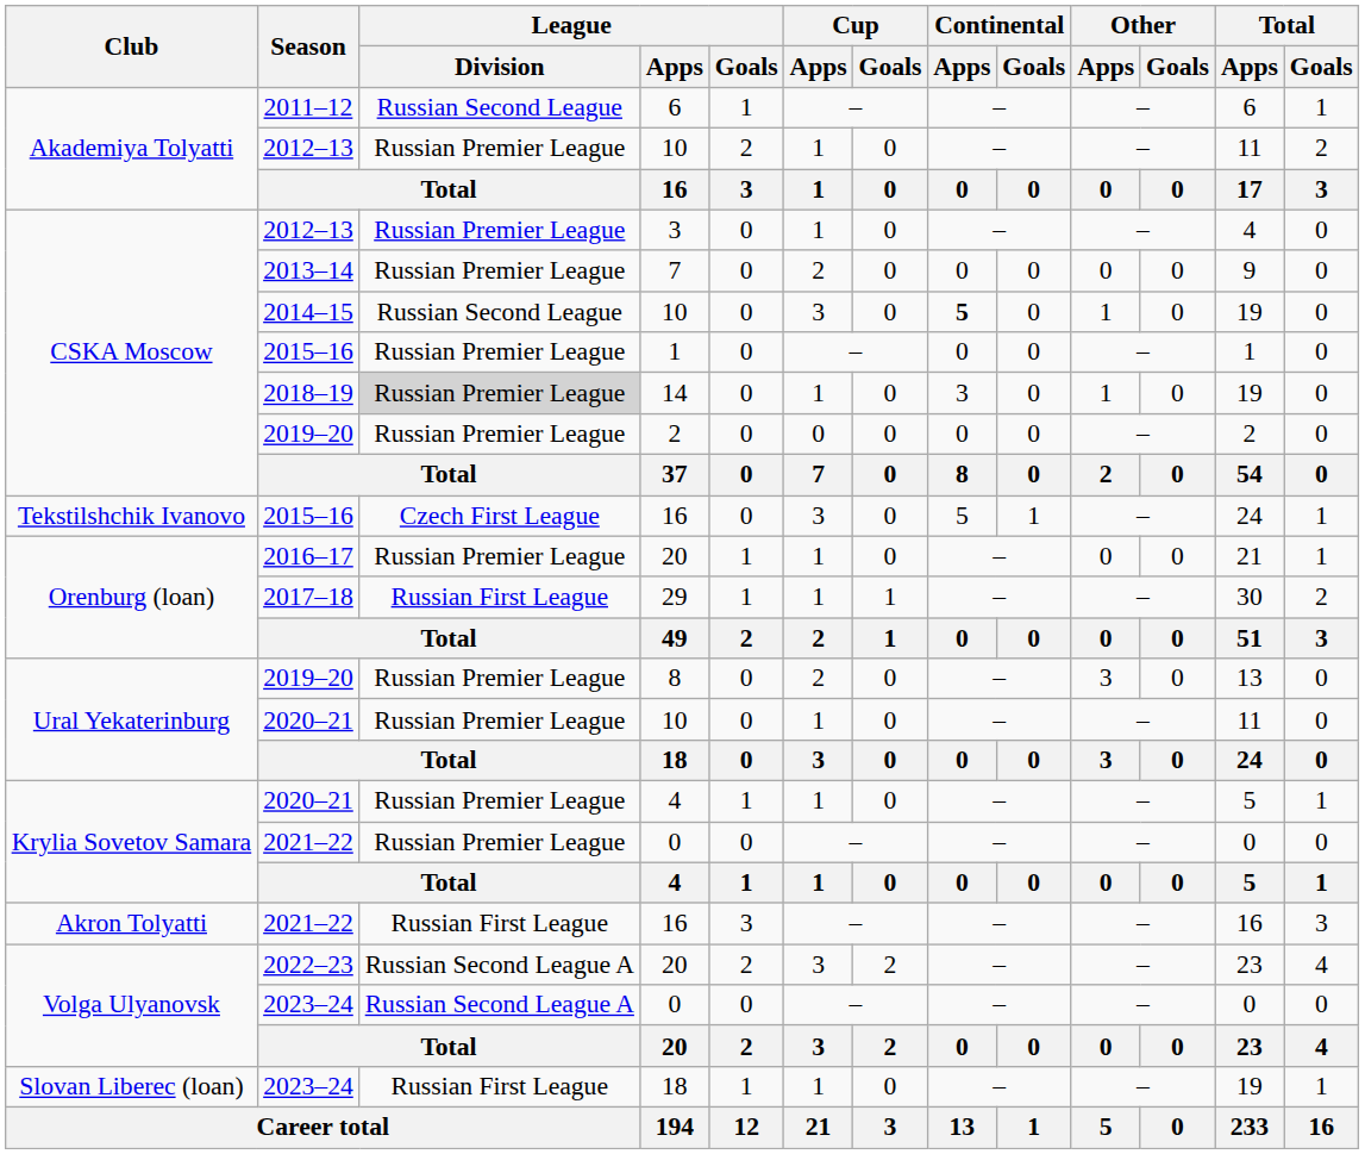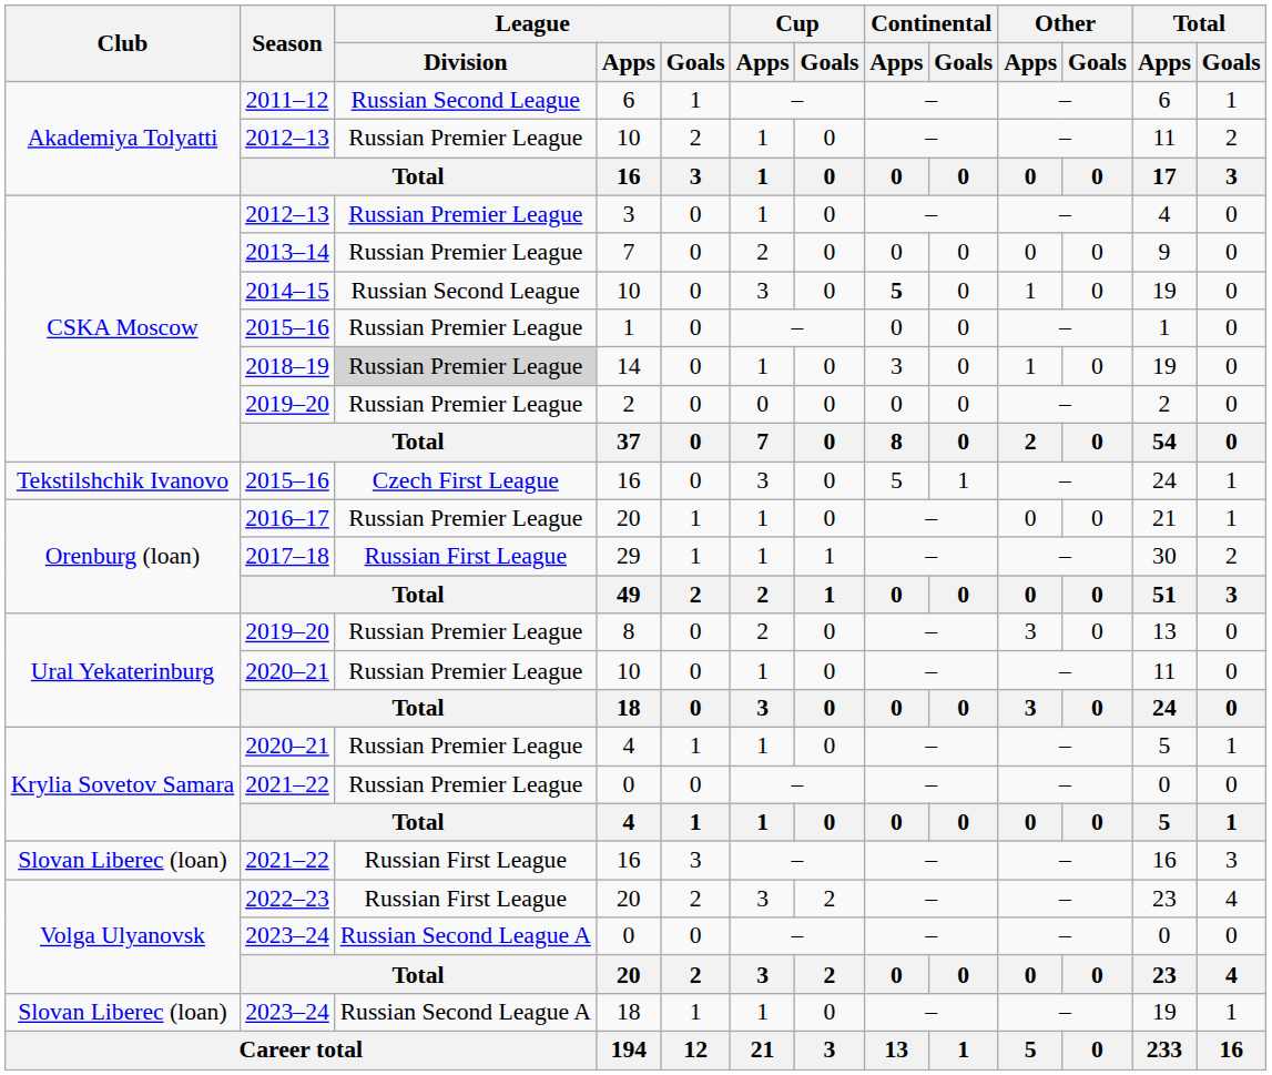 <table class="wikitable" style="text-align: center;">
 <tr>
 <th rowspan=2>Club</th>
 <th rowspan=2>Season</th>
 <th colspan=3>League</th>
 <th colspan=2>Cup</th>
 <th colspan=2>Continental</th>
 <th colspan=2>Other</th>
 <th colspan=2>Total</th>
 </tr>
 <tr>
 <th>Division</th>
 <th>Apps</th>
 <th>Goals</th>
 <th>Apps</th>
 <th>Goals</th>
 <th>Apps</th>
 <th>Goals</th>
 <th>Apps</th>
 <th>Goals</th>
 <th>Apps</th>
 <th>Goals</th>
 </tr>
 <tr>
 <td rowspan="3"><a href='#'>Akademiya Tolyatti</a></td>
 <td><a href='#'>2011–12</a></td>
 <td><a href='#'>Russian Second League</a></td>
 <td>6</td>
 <td>1</td>
 <td colspan=2>–</td>
 <td colspan=2>–</td>
 <td colspan=2>–</td>
 <td>6</td>
 <td>1</td>
 </tr>
 <tr>
 <td><a href='#'>2012–13</a></td>
 <td>Russian Premier League</td>
 <td>10</td>
 <td>2</td>
 <td>1</td>
 <td>0</td>
 <td colspan=2>–</td>
 <td colspan=2>–</td>
 <td>11</td>
 <td>2</td>
 </tr>
 <tr>
 <th colspan=2>Total</th>
 <th>16</th>
 <th>3</th>
 <th>1</th>
 <th>0</th>
 <th>0</th>
 <th>0</th>
 <th>0</th>
 <th>0</th>
 <th>17</th>
 <th>3</th>
 </tr>
 <tr>
 <td rowspan="7"><a href='#'>CSKA Moscow</a></td>
 <td><a href='#'>2012–13</a></td>
 <td><a href='#'>Russian Premier League</a></td>
 <td>3</td>
 <td>0</td>
 <td>1</td>
 <td>0</td>
 <td colspan=2>–</td>
 <td colspan=2>–</td>
 <td>4</td>
 <td>0</td>
 </tr>
 <tr>
 <td><a href='#'>2013–14</a></td>
 <td>Russian Premier League</td>
 <td>7</td>
 <td>0</td>
 <td>2</td>
 <td>0</td>
 <td>0</td>
 <td>0</td>
 <td>0</td>
 <td>0</td>
 <td>9</td>
 <td>0</td>
 </tr>
 <tr>
 <td><a href='#'>2014–15</a></td>
 <td>Russian Second League</td>
 <td>10</td>
 <td>0</td>
 <td>3</td>
 <td>0</td>
 <td><strong>5</strong></td>
 <td>0</td>
 <td>1</td>
 <td>0</td>
 <td>19</td>
 <td>0</td>
 </tr>
 <tr>
 <td><a href='#'>2015–16</a></td>
 <td>Russian Premier League</td>
 <td>1</td>
 <td>0</td>
 <td colspan=2>–</td>
 <td>0</td>
 <td>0</td>
 <td colspan=2>–</td>
 <td>1</td>
 <td>0</td>
 </tr>
 <tr>
 <td><a href='#'>2018–19</a></td>
 <td style="background: lightgrey;">Russian Premier League</td>
 <td>14</td>
 <td>0</td>
 <td>1</td>
 <td>0</td>
 <td>3</td>
 <td>0</td>
 <td>1</td>
 <td>0</td>
 <td>19</td>
 <td>0</td>
 </tr>
 <tr>
 <td><a href='#'>2019–20</a></td>
 <td>Russian Premier League</td>
 <td>2</td>
 <td>0</td>
 <td>0</td>
 <td>0</td>
 <td>0</td>
 <td>0</td>
 <td colspan=2>–</td>
 <td>2</td>
 <td>0</td>
 </tr>
 <tr>
 <th colspan=2>Total</th>
 <th>37</th>
 <th>0</th>
 <th>7</th>
 <th>0</th>
 <th>8</th>
 <th>0</th>
 <th>2</th>
 <th>0</th>
 <th>54</th>
 <th>0</th>
 </tr>
 <tr>
 <td><a href='#'>Tekstilshchik Ivanovo</a></td>
 <td><a href='#'>2015–16</a></td>
 <td><a href='#'>Czech First League</a></td>
 <td>16</td>
 <td>0</td>
 <td>3</td>
 <td>0</td>
 <td>5</td>
 <td>1</td>
 <td colspan=2>–</td>
 <td>24</td>
 <td>1</td>
 </tr>
 <tr>
 <td rowspan="3"><a href='#'>Orenburg</a> (loan)</td>
 <td><a href='#'>2016–17</a></td>
 <td>Russian Premier League</td>
 <td>20</td>
 <td>1</td>
 <td>1</td>
 <td>0</td>
 <td colspan=2>–</td>
 <td>0</td>
 <td>0</td>
 <td>21</td>
 <td>1</td>
 </tr>
 <tr>
 <td><a href='#'>2017–18</a></td>
 <td><a href='#'>Russian First League</a></td>
 <td>29</td>
 <td>1</td>
 <td>1</td>
 <td>1</td>
 <td colspan=2>–</td>
 <td colspan=2>–</td>
 <td>30</td>
 <td>2</td>
 </tr>
 <tr>
 <th colspan=2>Total</th>
 <th>49</th>
 <th>2</th>
 <th>2</th>
 <th>1</th>
 <th>0</th>
 <th>0</th>
 <th>0</th>
 <th>0</th>
 <th>51</th>
 <th>3</th>
 </tr>
 <tr>
 <td rowspan="3"><a href='#'>Ural Yekaterinburg</a></td>
 <td><a href='#'>2019–20</a></td>
 <td>Russian Premier League</td>
 <td>8</td>
 <td>0</td>
 <td>2</td>
 <td>0</td>
 <td colspan=2>–</td>
 <td>3</td>
 <td>0</td>
 <td>13</td>
 <td>0</td>
 </tr>
 <tr>
 <td><a href='#'>2020–21</a></td>
 <td>Russian Premier League</td>
 <td>10</td>
 <td>0</td>
 <td>1</td>
 <td>0</td>
 <td colspan=2>–</td>
 <td colspan=2>–</td>
 <td>11</td>
 <td>0</td>
 </tr>
 <tr>
 <th colspan=2>Total</th>
 <th>18</th>
 <th>0</th>
 <th>3</th>
 <th>0</th>
 <th>0</th>
 <th>0</th>
 <th>3</th>
 <th>0</th>
 <th>24</th>
 <th>0</th>
 </tr>
 <tr>
 <td rowspan="3"><a href='#'>Krylia Sovetov Samara</a></td>
 <td><a href='#'>2020–21</a></td>
 <td>Russian Premier League</td>
 <td>4</td>
 <td>1</td>
 <td>1</td>
 <td>0</td>
 <td colspan=2>–</td>
 <td colspan=2>–</td>
 <td>5</td>
 <td>1</td>
 </tr>
 <tr>
 <td><a href='#'>2021–22</a></td>
 <td>Russian Premier League</td>
 <td>0</td>
 <td>0</td>
 <td colspan=2>–</td>
 <td colspan=2>–</td>
 <td colspan=2>–</td>
 <td>0</td>
 <td>0</td>
 </tr>
 <tr>
 <th colspan=2>Total</th>
 <th>4</th>
 <th>1</th>
 <th>1</th>
 <th>0</th>
 <th>0</th>
 <th>0</th>
 <th>0</th>
 <th>0</th>
 <th>5</th>
 <th>1</th>
 </tr>
 <tr>
-<td><a href='#'>Akron Tolyatti</a></td>
+<td><a href='#'>Slovan Liberec</a> (loan)</td>
 <td><a href='#'>2021–22</a></td>
 <td>Russian First League</td>
 <td>16</td>
 <td>3</td>
 <td colspan=2>–</td>
 <td colspan=2>–</td>
 <td colspan=2>–</td>
 <td>16</td>
 <td>3</td>
 </tr>
 <tr>
 <td rowspan="3"><a href='#'>Volga Ulyanovsk</a></td>
 <td><a href='#'>2022–23</a></td>
-<td>Russian Second League A</td>
+<td>Russian First League</td>
 <td>20</td>
 <td>2</td>
 <td>3</td>
 <td>2</td>
 <td colspan=2>–</td>
 <td colspan=2>–</td>
 <td>23</td>
 <td>4</td>
 </tr>
 <tr>
 <td><a href='#'>2023–24</a></td>
 <td><a href='#'>Russian Second League A</a></td>
 <td>0</td>
 <td>0</td>
 <td colspan=2>–</td>
 <td colspan=2>–</td>
 <td colspan=2>–</td>
 <td>0</td>
 <td>0</td>
 </tr>
 <tr>
 <th colspan=2>Total</th>
 <th>20</th>
 <th>2</th>
 <th>3</th>
 <th>2</th>
 <th>0</th>
 <th>0</th>
 <th>0</th>
 <th>0</th>
 <th>23</th>
 <th>4</th>
 </tr>
 <tr>
 <td><a href='#'>Slovan Liberec</a> (loan)</td>
 <td><a href='#'>2023–24</a></td>
-<td>Russian First League</td>
+<td>Russian Second League A</td>
 <td>18</td>
 <td>1</td>
 <td>1</td>
 <td>0</td>
 <td colspan=2>–</td>
 <td colspan=2>–</td>
 <td>19</td>
 <td>1</td>
 </tr>
 <tr>
 <th colspan=3>Career total</th>
 <th>194</th>
 <th>12</th>
 <th>21</th>
 <th>3</th>
 <th>13</th>
 <th>1</th>
 <th>5</th>
 <th>0</th>
 <th>233</th>
 <th>16</th>
 </tr>
 </table>
